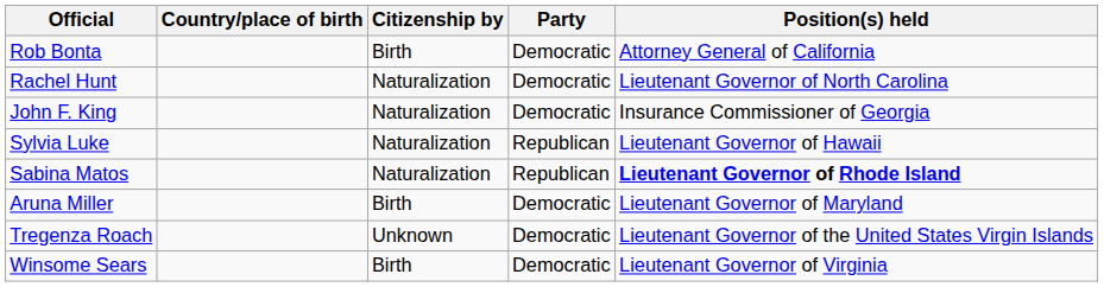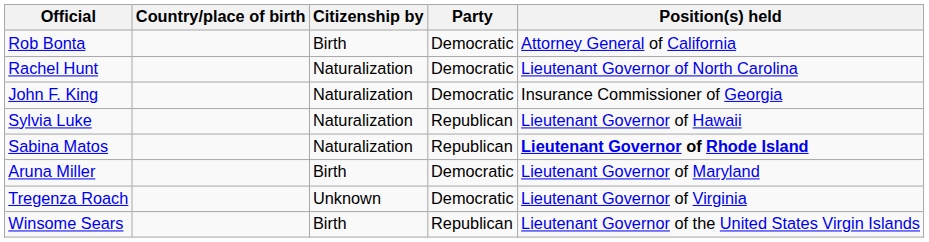 <table class="wikitable sortable">
 <tr>
 <th>Official</th>
 <th>Country/place of birth</th>
 <th>Citizenship by</th>
 <th>Party</th>
 <th>Position(s) held</th>
 </tr>
 <tr>
 <td><a href='#'>Rob Bonta</a></td>
 <td></td>
 <td>Birth</td>
 <td>Democratic</td>
 <td><a href='#'>Attorney General</a> of  <a href='#'>California</a></td>
 </tr>
 <tr>
 <td><a href='#'>Rachel Hunt</a></td>
 <td></td>
 <td>Naturalization</td>
 <td>Democratic</td>
 <td><a href='#'>Lieutenant Governor of North Carolina</a></td>
 </tr>
 <tr>
 <td><a href='#'>John F. King</a></td>
 <td></td>
 <td>Naturalization</td>
 <td>Democratic</td>
 <td>Insurance Commissioner of <a href='#'>Georgia</a></td>
 </tr>
 <tr>
 <td><a href='#'>Sylvia Luke</a></td>
 <td></td>
 <td>Naturalization</td>
 <td>Republican</td>
 <td><a href='#'>Lieutenant Governor</a> of <a href='#'>Hawaii</a></td>
 </tr>
 <tr>
 <td><a href='#'>Sabina Matos</a></td>
 <td></td>
 <td>Naturalization</td>
 <td>Republican</td>
 <td><strong><a href='#'>Lieutenant Governor</a> of <a href='#'>Rhode Island</a></strong></td>
 </tr>
 <tr>
 <td><a href='#'>Aruna Miller</a></td>
 <td></td>
 <td>Birth</td>
 <td>Democratic</td>
 <td><a href='#'>Lieutenant Governor</a> of <a href='#'>Maryland</a></td>
 </tr>
 <tr>
 <td><a href='#'>Tregenza Roach</a></td>
 <td></td>
 <td>Unknown</td>
 <td>Democratic</td>
-<td><a href='#'>Lieutenant Governor</a> of the <a href='#'>United States Virgin Islands</a></td>
+<td><a href='#'>Lieutenant Governor</a> of <a href='#'>Virginia</a></td>
 </tr>
 <tr>
 <td><a href='#'>Winsome Sears</a></td>
 <td></td>
 <td>Birth</td>
-<td>Democratic</td>
-<td><a href='#'>Lieutenant Governor</a> of <a href='#'>Virginia</a></td>
+<td>Republican</td>
+<td><a href='#'>Lieutenant Governor</a> of the <a href='#'>United States Virgin Islands</a></td>
 </tr>
 </table>
